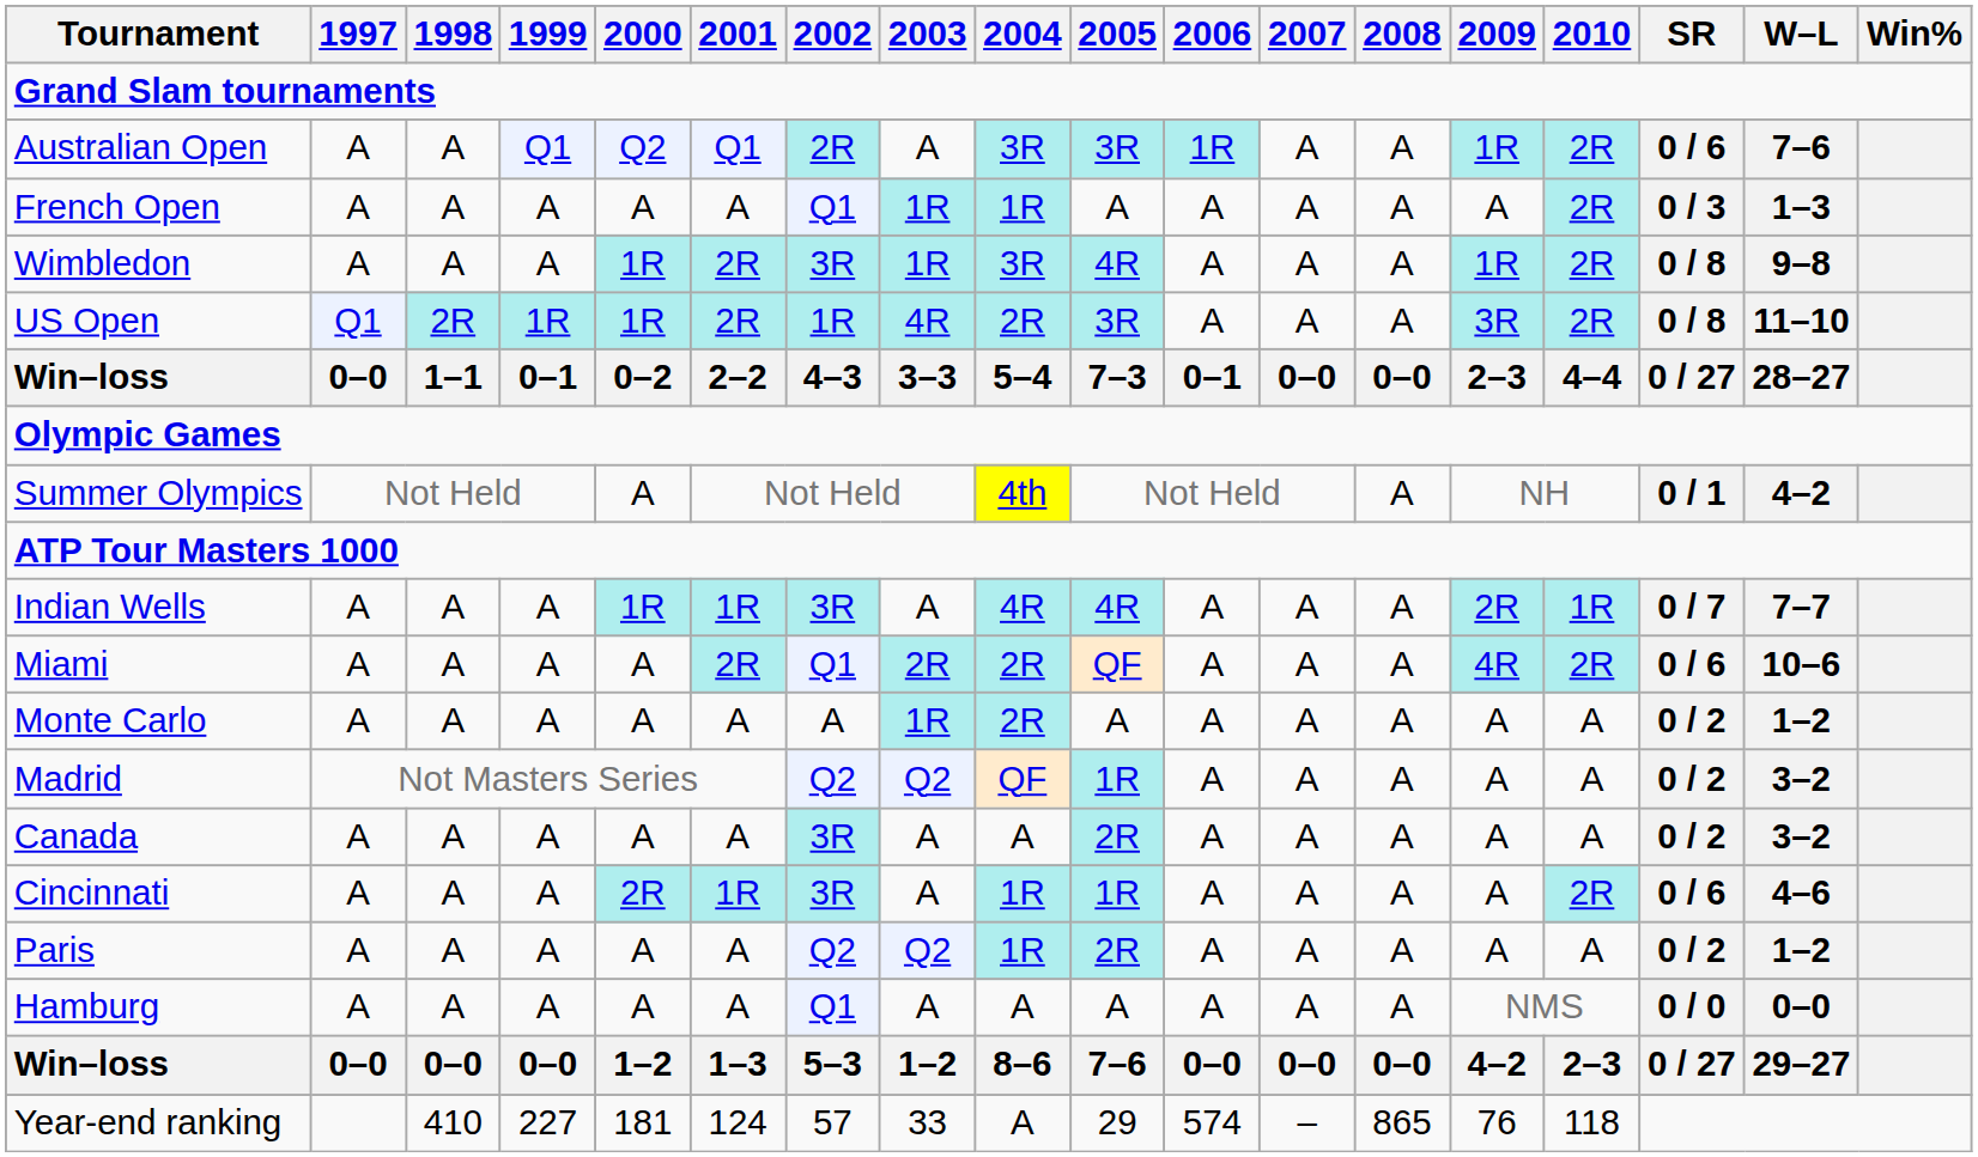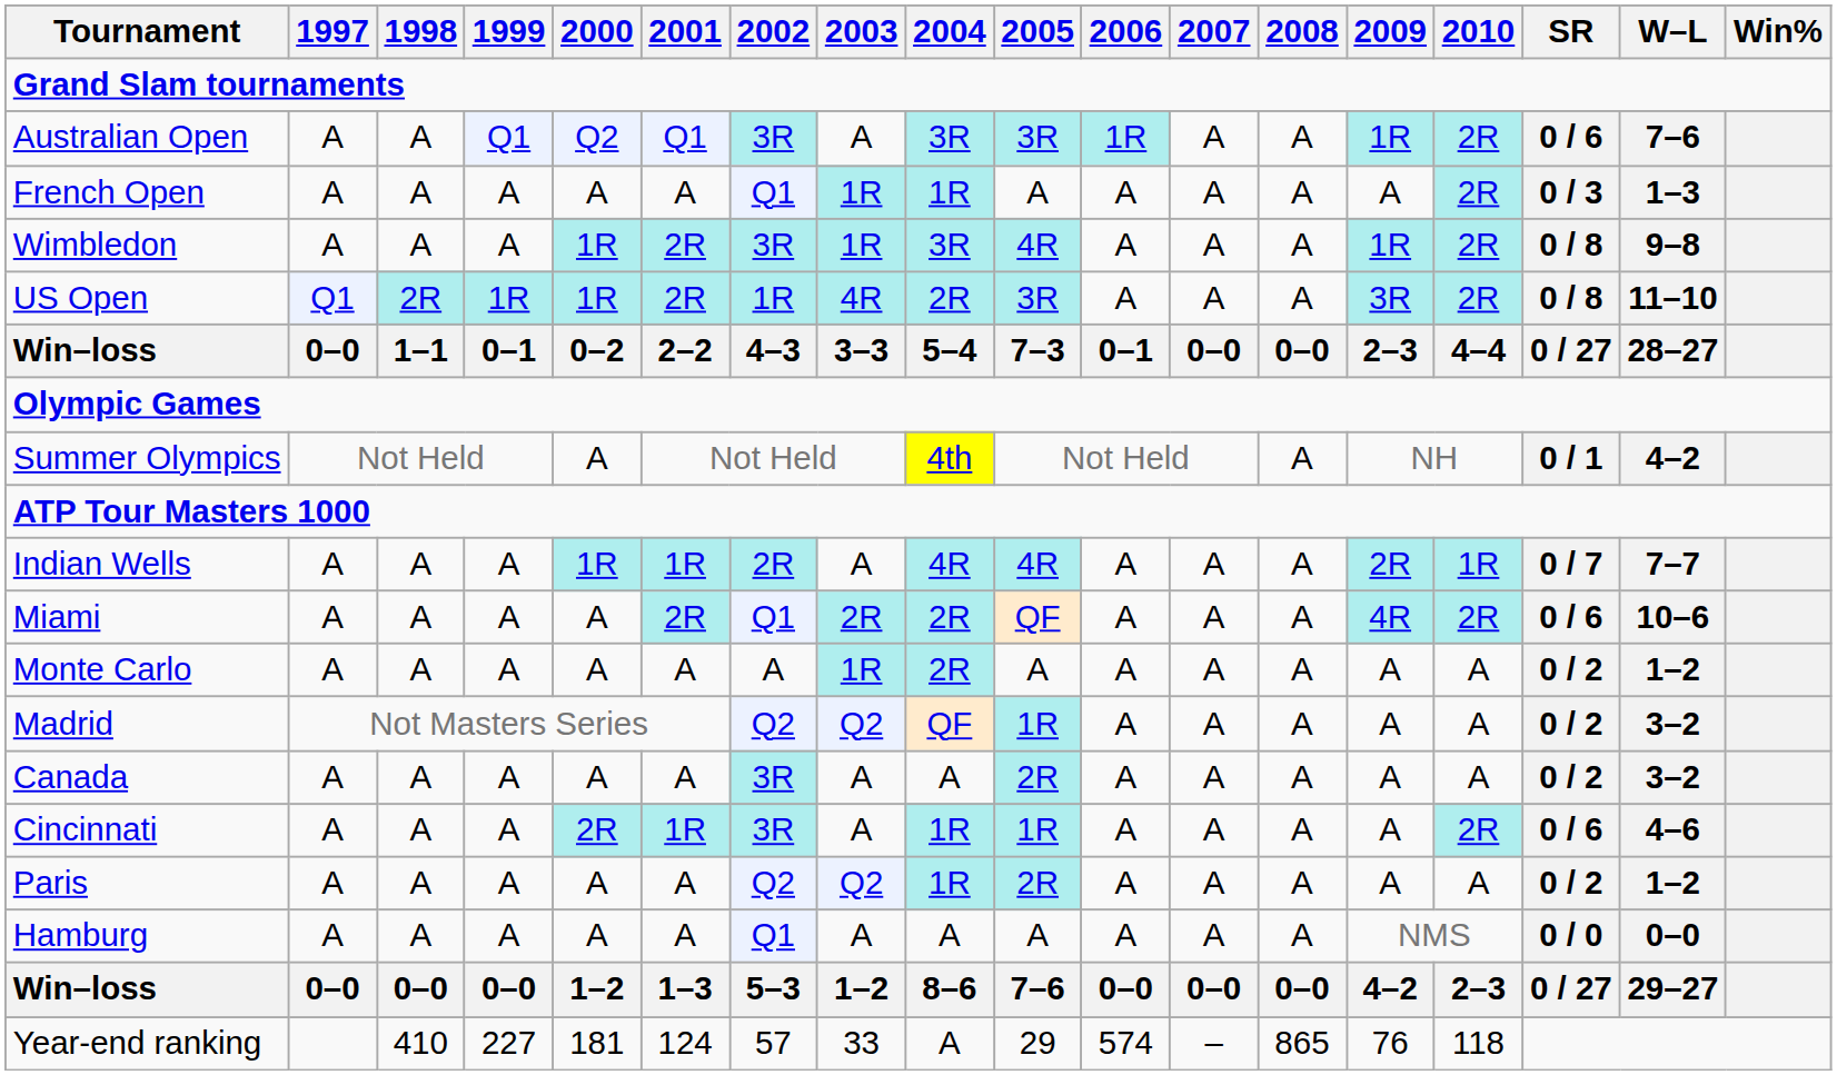 <table class=wikitable style=text-align:center;font-size:97%>
 <tr>
 <th>Tournament</th>
 <th><a href='#'>1997</a></th>
 <th><a href='#'>1998</a></th>
 <th><a href='#'>1999</a></th>
 <th><a href='#'>2000</a></th>
 <th><a href='#'>2001</a></th>
 <th><a href='#'>2002</a></th>
 <th><a href='#'>2003</a></th>
 <th><a href='#'>2004</a></th>
 <th><a href='#'>2005</a></th>
 <th><a href='#'>2006</a></th>
 <th><a href='#'>2007</a></th>
 <th><a href='#'>2008</a></th>
 <th><a href='#'>2009</a></th>
 <th><a href='#'>2010</a></th>
 <th>SR</th>
 <th>W–L</th>
 <th>Win%</th>
 </tr>
 <tr>
 <td colspan=25 style=text-align:left><a href='#'><strong>Grand Slam tournaments</strong></a></td>
 </tr>
 <tr>
 <td align=left><a href='#'>Australian Open</a></td>
 <td>A</td>
 <td>A</td>
 <td bgcolor=ecf2ff><a href='#'>Q1</a></td>
 <td bgcolor=ecf2ff><a href='#'>Q2</a></td>
 <td bgcolor=ecf2ff><a href='#'>Q1</a></td>
-<td bgcolor=afeeee><a href='#'>2R</a></td>
+<td bgcolor=afeeee><a href='#'>3R</a></td>
 <td>A</td>
 <td bgcolor=afeeee><a href='#'>3R</a></td>
 <td bgcolor=afeeee><a href='#'>3R</a></td>
 <td bgcolor=afeeee><a href='#'>1R</a></td>
 <td>A</td>
 <td>A</td>
 <td bgcolor=afeeee><a href='#'>1R</a></td>
 <td bgcolor=afeeee><a href='#'>2R</a></td>
 <th>0 / 6</th>
 <th>7–6</th>
 <th></th>
 </tr>
 <tr>
 <td align=left><a href='#'>French Open</a></td>
 <td>A</td>
 <td>A</td>
 <td>A</td>
 <td>A</td>
 <td>A</td>
 <td bgcolor=ecf2ff><a href='#'>Q1</a></td>
 <td bgcolor=afeeee><a href='#'>1R</a></td>
 <td bgcolor=afeeee><a href='#'>1R</a></td>
 <td>A</td>
 <td>A</td>
 <td>A</td>
 <td>A</td>
 <td>A</td>
 <td bgcolor=afeeee><a href='#'>2R</a></td>
 <th>0 / 3</th>
 <th>1–3</th>
 <th></th>
 </tr>
 <tr>
 <td align=left><a href='#'>Wimbledon</a></td>
 <td>A</td>
 <td>A</td>
 <td>A</td>
 <td bgcolor=afeeee><a href='#'>1R</a></td>
 <td bgcolor=afeeee><a href='#'>2R</a></td>
 <td bgcolor=afeeee><a href='#'>3R</a></td>
 <td bgcolor=afeeee><a href='#'>1R</a></td>
 <td bgcolor=afeeee><a href='#'>3R</a></td>
 <td bgcolor=afeeee><a href='#'>4R</a></td>
 <td>A</td>
 <td>A</td>
 <td>A</td>
 <td bgcolor=afeeee><a href='#'>1R</a></td>
 <td bgcolor=afeeee><a href='#'>2R</a></td>
 <th>0 / 8</th>
 <th>9–8</th>
 <th></th>
 </tr>
 <tr>
 <td align=left><a href='#'>US Open</a></td>
 <td bgcolor=ecf2ff><a href='#'>Q1</a></td>
 <td bgcolor=afeeee><a href='#'>2R</a></td>
 <td bgcolor=afeeee><a href='#'>1R</a></td>
 <td bgcolor=afeeee><a href='#'>1R</a></td>
 <td bgcolor=afeeee><a href='#'>2R</a></td>
 <td bgcolor=afeeee><a href='#'>1R</a></td>
 <td bgcolor=afeeee><a href='#'>4R</a></td>
 <td bgcolor=afeeee><a href='#'>2R</a></td>
 <td bgcolor=afeeee><a href='#'>3R</a></td>
 <td>A</td>
 <td>A</td>
 <td>A</td>
 <td bgcolor=afeeee><a href='#'>3R</a></td>
 <td bgcolor=afeeee><a href='#'>2R</a></td>
 <th>0 / 8</th>
 <th>11–10</th>
 <th></th>
 </tr>
 <tr>
 <th style=text-align:left><strong>Win–loss</strong></th>
 <th>0–0</th>
 <th>1–1</th>
 <th>0–1</th>
 <th>0–2</th>
 <th>2–2</th>
 <th>4–3</th>
 <th>3–3</th>
 <th>5–4</th>
 <th>7–3</th>
 <th>0–1</th>
 <th>0–0</th>
 <th>0–0</th>
 <th>2–3</th>
 <th>4–4</th>
 <th>0 / 27</th>
 <th>28–27</th>
 <th></th>
 </tr>
 <tr>
 <td colspan=20 align=left><strong><a href='#'>Olympic Games</a></strong></td>
 </tr>
 <tr>
 <td align=left><a href='#'>Summer Olympics</a></td>
 <td colspan=3 style=color:#767676>Not Held</td>
 <td>A</td>
 <td colspan=3 style=color:#767676>Not Held</td>
 <td bgcolor=yellow><a href='#'>4th</a></td>
 <td colspan=3 style=color:#767676>Not Held</td>
 <td>A</td>
 <td colspan=2 style=color:#767676>NH</td>
 <th>0 / 1</th>
 <th>4–2</th>
 <th></th>
 </tr>
 <tr>
 <td colspan=25 style=text-align:left><strong><a href='#'>ATP Tour Masters 1000</a></strong></td>
 </tr>
 <tr>
 <td align=left><a href='#'>Indian Wells</a></td>
 <td>A</td>
 <td>A</td>
 <td>A</td>
 <td bgcolor=afeeee><a href='#'>1R</a></td>
 <td bgcolor=afeeee><a href='#'>1R</a></td>
-<td bgcolor=afeeee><a href='#'>3R</a></td>
+<td bgcolor=afeeee><a href='#'>2R</a></td>
 <td>A</td>
 <td bgcolor=afeeee><a href='#'>4R</a></td>
 <td bgcolor=afeeee><a href='#'>4R</a></td>
 <td>A</td>
 <td>A</td>
 <td>A</td>
 <td bgcolor=afeeee><a href='#'>2R</a></td>
 <td bgcolor=afeeee><a href='#'>1R</a></td>
 <th>0 / 7</th>
 <th>7–7</th>
 <th></th>
 </tr>
 <tr>
 <td align=left><a href='#'>Miami</a></td>
 <td>A</td>
 <td>A</td>
 <td>A</td>
 <td>A</td>
 <td bgcolor=afeeee><a href='#'>2R</a></td>
 <td bgcolor=ecf2ff><a href='#'>Q1</a></td>
 <td bgcolor=afeeee><a href='#'>2R</a></td>
 <td bgcolor=afeeee><a href='#'>2R</a></td>
 <td bgcolor=ffebcd><a href='#'>QF</a></td>
 <td>A</td>
 <td>A</td>
 <td>A</td>
 <td bgcolor=afeeee><a href='#'>4R</a></td>
 <td bgcolor=afeeee><a href='#'>2R</a></td>
 <th>0 / 6</th>
 <th>10–6</th>
 <th></th>
 </tr>
 <tr>
 <td align=left><a href='#'>Monte Carlo</a></td>
 <td>A</td>
 <td>A</td>
 <td>A</td>
 <td>A</td>
 <td>A</td>
 <td>A</td>
 <td bgcolor=afeeee><a href='#'>1R</a></td>
 <td bgcolor=afeeee><a href='#'>2R</a></td>
 <td>A</td>
 <td>A</td>
 <td>A</td>
 <td>A</td>
 <td>A</td>
 <td>A</td>
 <th>0 / 2</th>
 <th>1–2</th>
 <th></th>
 </tr>
 <tr>
 <td align=left><a href='#'>Madrid</a></td>
 <td colspan=5 style=color:#767676>Not Masters Series</td>
 <td bgcolor=ecf2ff><a href='#'>Q2</a></td>
 <td bgcolor=ecf2ff><a href='#'>Q2</a></td>
 <td bgcolor=ffebcd><a href='#'>QF</a></td>
 <td bgcolor=afeeee><a href='#'>1R</a></td>
 <td>A</td>
 <td>A</td>
 <td>A</td>
 <td>A</td>
 <td>A</td>
 <th>0 / 2</th>
 <th>3–2</th>
 <th></th>
 </tr>
 <tr>
 <td align=left><a href='#'>Canada</a></td>
 <td>A</td>
 <td>A</td>
 <td>A</td>
 <td>A</td>
 <td>A</td>
 <td bgcolor=afeeee><a href='#'>3R</a></td>
 <td>A</td>
 <td>A</td>
 <td bgcolor=afeeee><a href='#'>2R</a></td>
 <td>A</td>
 <td>A</td>
 <td>A</td>
 <td>A</td>
 <td>A</td>
 <th>0 / 2</th>
 <th>3–2</th>
 <th></th>
 </tr>
 <tr>
 <td align=left><a href='#'>Cincinnati</a></td>
 <td>A</td>
 <td>A</td>
 <td>A</td>
 <td bgcolor=afeeee><a href='#'>2R</a></td>
 <td bgcolor=afeeee><a href='#'>1R</a></td>
 <td bgcolor=afeeee><a href='#'>3R</a></td>
 <td>A</td>
 <td bgcolor=afeeee><a href='#'>1R</a></td>
 <td bgcolor=afeeee><a href='#'>1R</a></td>
 <td>A</td>
 <td>A</td>
 <td>A</td>
 <td>A</td>
 <td bgcolor=afeeee><a href='#'>2R</a></td>
 <th>0 / 6</th>
 <th>4–6</th>
 <th></th>
 </tr>
 <tr>
 <td align=left><a href='#'>Paris</a></td>
 <td>A</td>
 <td>A</td>
 <td>A</td>
 <td>A</td>
 <td>A</td>
 <td bgcolor=ecf2ff><a href='#'>Q2</a></td>
 <td bgcolor=ecf2ff><a href='#'>Q2</a></td>
 <td bgcolor=afeeee><a href='#'>1R</a></td>
 <td bgcolor=afeeee><a href='#'>2R</a></td>
 <td>A</td>
 <td>A</td>
 <td>A</td>
 <td>A</td>
 <td>A</td>
 <th>0 / 2</th>
 <th>1–2</th>
 <th></th>
 </tr>
 <tr>
 <td align=left><a href='#'>Hamburg</a></td>
 <td>A</td>
 <td>A</td>
 <td>A</td>
 <td>A</td>
 <td>A</td>
 <td bgcolor=ecf2ff><a href='#'>Q1</a></td>
 <td>A</td>
 <td>A</td>
 <td>A</td>
 <td>A</td>
 <td>A</td>
 <td>A</td>
 <td colspan=2 style=color:#767676>NMS</td>
 <th>0 / 0</th>
 <th>0–0</th>
 <th></th>
 </tr>
 <tr>
 <th style=text-align:left><strong>Win–loss</strong></th>
 <th>0–0</th>
 <th>0–0</th>
 <th>0–0</th>
 <th>1–2</th>
 <th>1–3</th>
 <th>5–3</th>
 <th>1–2</th>
 <th>8–6</th>
 <th>7–6</th>
 <th>0–0</th>
 <th>0–0</th>
 <th>0–0</th>
 <th>4–2</th>
 <th>2–3</th>
 <th>0 / 27</th>
 <th>29–27</th>
 <th></th>
 </tr>
 <tr>
 <td style=text-align:left>Year-end ranking</td>
 <td></td>
 <td>410</td>
 <td>227</td>
 <td>181</td>
 <td>124</td>
 <td>57</td>
 <td>33</td>
 <td>A</td>
 <td>29</td>
 <td>574</td>
 <td>–</td>
 <td>865</td>
 <td>76</td>
 <td>118</td>
 <td colspan=3></td>
 </tr>
 </table>
